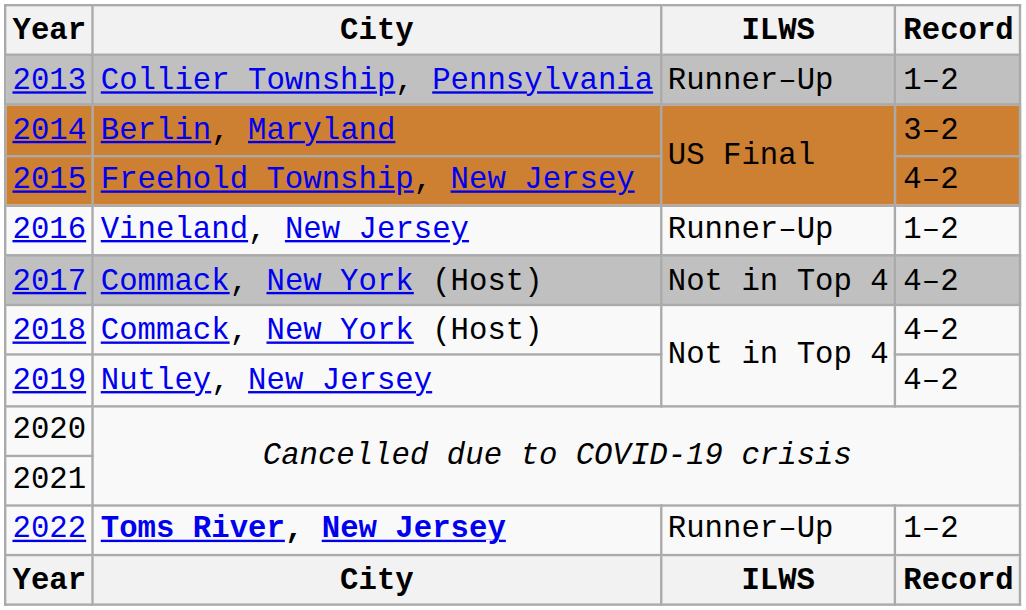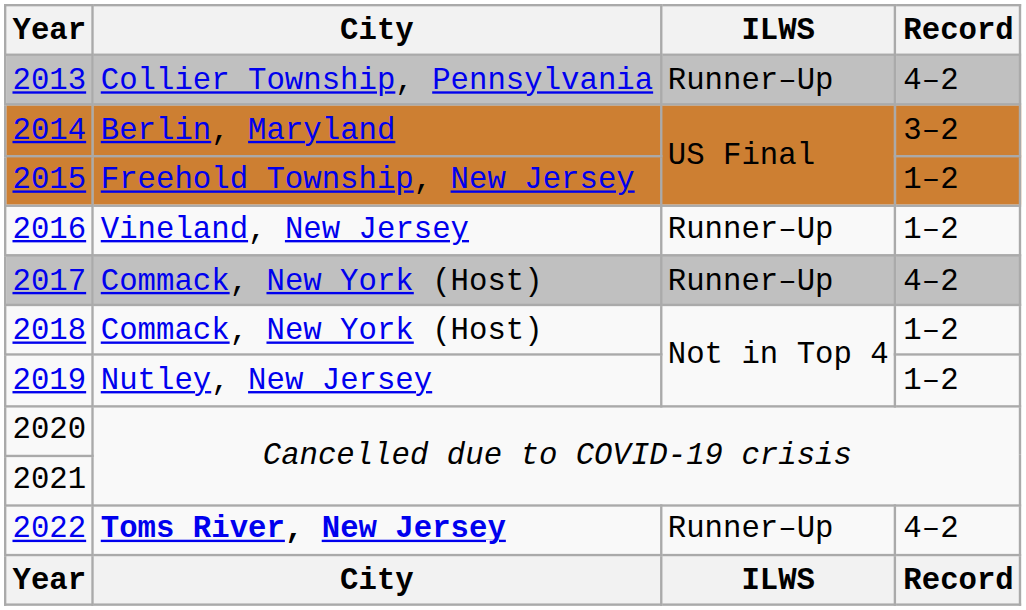 <table class="wikitable">
 <tr>
 <th>Year</th>
 <th>City</th>
 <th>ILWS</th>
 <th>Record</th>
 </tr>
 <tr style="background:silver;">
 <td><a href='#'>2013</a></td>
 <td> <a href='#'>Collier Township</a>, <a href='#'>Pennsylvania</a></td>
 <td>Runner–Up</td>
-<td>1–2</td>
+<td>4–2</td>
 </tr>
 <tr style="background:#cd7f32;">
 <td><a href='#'>2014</a></td>
 <td> <a href='#'>Berlin</a>, <a href='#'>Maryland</a></td>
 <td rowspan=2>US Final</td>
 <td>3–2</td>
 </tr>
 <tr style="background:#cd7f32;">
 <td><a href='#'>2015</a></td>
 <td> <a href='#'>Freehold Township</a>, <a href='#'>New Jersey</a></td>
-<td>4–2</td>
+<td>1–2</td>
 </tr>
 <tr>
 <td><a href='#'>2016</a></td>
 <td> <a href='#'>Vineland</a>, <a href='#'>New Jersey</a></td>
 <td>Runner–Up</td>
 <td>1–2</td>
 </tr>
 <tr style="background:silver;">
 <td><a href='#'>2017</a></td>
 <td> <a href='#'>Commack</a>, <a href='#'>New York</a> (Host)</td>
-<td>Not in Top 4</td>
+<td>Runner–Up</td>
 <td>4–2</td>
 </tr>
 <tr>
 <td><a href='#'>2018</a></td>
 <td> <a href='#'>Commack</a>, <a href='#'>New York</a> (Host)</td>
 <td rowspan=2>Not in Top 4</td>
-<td>4–2</td>
+<td>1–2</td>
 </tr>
 <tr>
 <td><a href='#'>2019</a></td>
 <td> <a href='#'>Nutley</a>, <a href='#'>New Jersey</a></td>
-<td>4–2</td>
+<td>1–2</td>
 </tr>
 <tr>
 <td>2020</td>
 <td colspan=3 rowspan=2 style="text-align:center;"><em>Cancelled due to COVID-19 crisis</em></td>
 </tr>
 <tr>
 <td>2021</td>
 </tr>
 <tr>
 <td><a href='#'>2022</a></td>
 <td><strong> <a href='#'>Toms River</a>, <a href='#'>New Jersey</a></strong></td>
 <td>Runner–Up</td>
-<td>1–2</td>
+<td>4–2</td>
 </tr>
 <tr>
 <th>Year</th>
 <th>City</th>
 <th>ILWS</th>
 <th>Record</th>
 </tr>
 </table>
